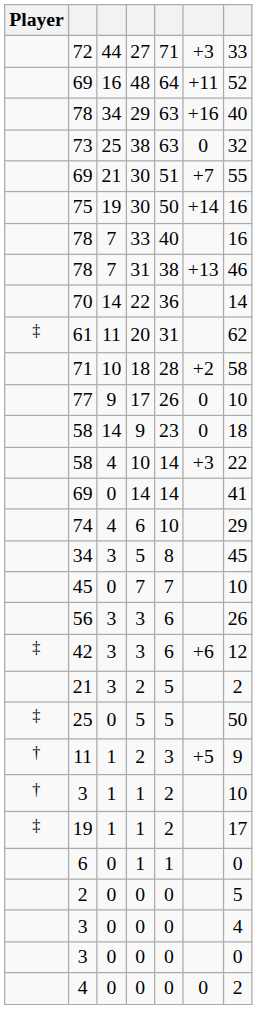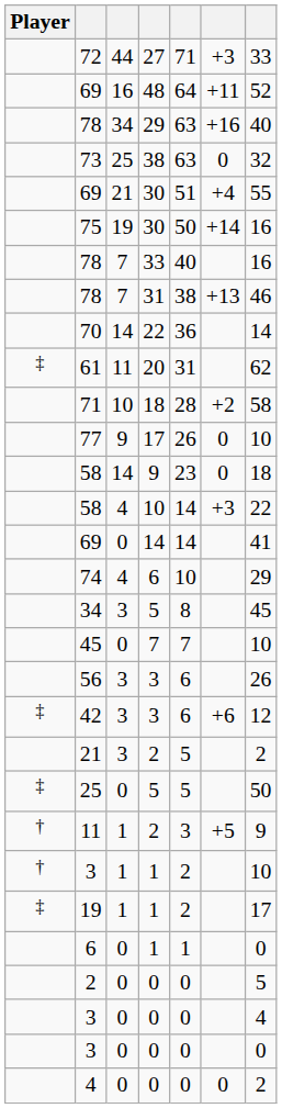 <table class="wikitable sortable" style="text-align:center;">
 <tr>
 <th>Player</th>
 <th></th>
 <th></th>
 <th></th>
 <th></th>
 <th data-sort-type="number"></th>
 <th></th>
 </tr>
 <tr>
 <td></td>
 <td>72</td>
 <td>44</td>
 <td>27</td>
 <td>71</td>
 <td>+3</td>
 <td>33</td>
 </tr>
 <tr>
 <td></td>
 <td>69</td>
 <td>16</td>
 <td>48</td>
 <td>64</td>
 <td>+11</td>
 <td>52</td>
 </tr>
 <tr>
 <td></td>
 <td>78</td>
 <td>34</td>
 <td>29</td>
 <td>63</td>
 <td>+16</td>
 <td>40</td>
 </tr>
 <tr>
 <td></td>
 <td>73</td>
 <td>25</td>
 <td>38</td>
 <td>63</td>
 <td>0</td>
 <td>32</td>
 </tr>
 <tr>
 <td></td>
 <td>69</td>
 <td>21</td>
 <td>30</td>
 <td>51</td>
-<td>+7</td>
+<td>+4</td>
 <td>55</td>
 </tr>
 <tr>
 <td></td>
 <td>75</td>
 <td>19</td>
 <td>30</td>
 <td>50</td>
 <td>+14</td>
 <td>16</td>
 </tr>
 <tr>
 <td></td>
 <td>78</td>
 <td>7</td>
 <td>33</td>
 <td>40</td>
 <td></td>
 <td>16</td>
 </tr>
 <tr>
 <td></td>
 <td>78</td>
 <td>7</td>
 <td>31</td>
 <td>38</td>
 <td>+13</td>
 <td>46</td>
 </tr>
 <tr>
 <td></td>
 <td>70</td>
 <td>14</td>
 <td>22</td>
 <td>36</td>
 <td></td>
 <td>14</td>
 </tr>
 <tr>
 <td><sup>‡</sup></td>
 <td>61</td>
 <td>11</td>
 <td>20</td>
 <td>31</td>
 <td></td>
 <td>62</td>
 </tr>
 <tr>
 <td></td>
 <td>71</td>
 <td>10</td>
 <td>18</td>
 <td>28</td>
 <td>+2</td>
 <td>58</td>
 </tr>
 <tr>
 <td></td>
 <td>77</td>
 <td>9</td>
 <td>17</td>
 <td>26</td>
 <td>0</td>
 <td>10</td>
 </tr>
 <tr>
 <td></td>
 <td>58</td>
 <td>14</td>
 <td>9</td>
 <td>23</td>
 <td>0</td>
 <td>18</td>
 </tr>
 <tr>
 <td></td>
 <td>58</td>
 <td>4</td>
 <td>10</td>
 <td>14</td>
 <td>+3</td>
 <td>22</td>
 </tr>
 <tr>
 <td></td>
 <td>69</td>
 <td>0</td>
 <td>14</td>
 <td>14</td>
 <td></td>
 <td>41</td>
 </tr>
 <tr>
 <td></td>
 <td>74</td>
 <td>4</td>
 <td>6</td>
 <td>10</td>
 <td></td>
 <td>29</td>
 </tr>
 <tr>
 <td></td>
 <td>34</td>
 <td>3</td>
 <td>5</td>
 <td>8</td>
 <td></td>
 <td>45</td>
 </tr>
 <tr>
 <td></td>
 <td>45</td>
 <td>0</td>
 <td>7</td>
 <td>7</td>
 <td></td>
 <td>10</td>
 </tr>
 <tr>
 <td></td>
 <td>56</td>
 <td>3</td>
 <td>3</td>
 <td>6</td>
 <td></td>
 <td>26</td>
 </tr>
 <tr>
 <td><sup>‡</sup></td>
 <td>42</td>
 <td>3</td>
 <td>3</td>
 <td>6</td>
 <td>+6</td>
 <td>12</td>
 </tr>
 <tr>
 <td></td>
 <td>21</td>
 <td>3</td>
 <td>2</td>
 <td>5</td>
 <td></td>
 <td>2</td>
 </tr>
 <tr>
 <td><sup>‡</sup></td>
 <td>25</td>
 <td>0</td>
 <td>5</td>
 <td>5</td>
 <td></td>
 <td>50</td>
 </tr>
 <tr>
 <td><sup>†</sup></td>
 <td>11</td>
 <td>1</td>
 <td>2</td>
 <td>3</td>
 <td>+5</td>
 <td>9</td>
 </tr>
 <tr>
 <td><sup>†</sup></td>
 <td>3</td>
 <td>1</td>
 <td>1</td>
 <td>2</td>
 <td></td>
 <td>10</td>
 </tr>
 <tr>
 <td><sup>‡</sup></td>
 <td>19</td>
 <td>1</td>
 <td>1</td>
 <td>2</td>
 <td></td>
 <td>17</td>
 </tr>
 <tr>
 <td></td>
 <td>6</td>
 <td>0</td>
 <td>1</td>
 <td>1</td>
 <td></td>
 <td>0</td>
 </tr>
 <tr>
 <td></td>
 <td>2</td>
 <td>0</td>
 <td>0</td>
 <td>0</td>
 <td></td>
 <td>5</td>
 </tr>
 <tr>
 <td></td>
 <td>3</td>
 <td>0</td>
 <td>0</td>
 <td>0</td>
 <td></td>
 <td>4</td>
 </tr>
 <tr>
 <td></td>
 <td>3</td>
 <td>0</td>
 <td>0</td>
 <td>0</td>
 <td></td>
 <td>0</td>
 </tr>
 <tr>
 <td></td>
 <td>4</td>
 <td>0</td>
 <td>0</td>
 <td>0</td>
 <td>0</td>
 <td>2</td>
 </tr>
 </table>
